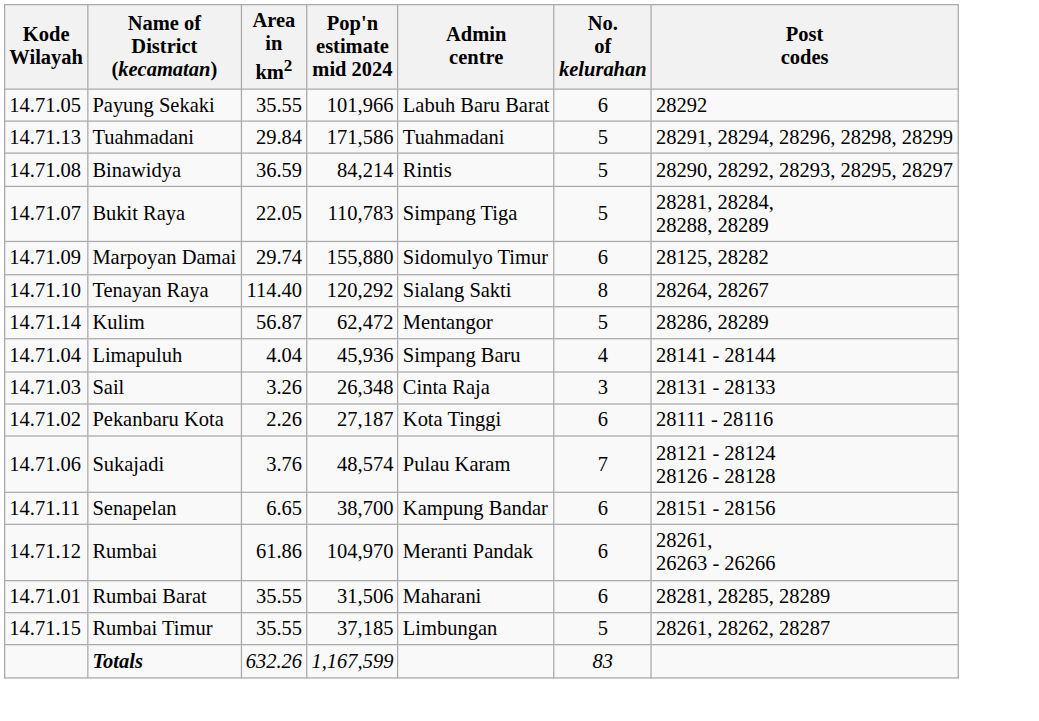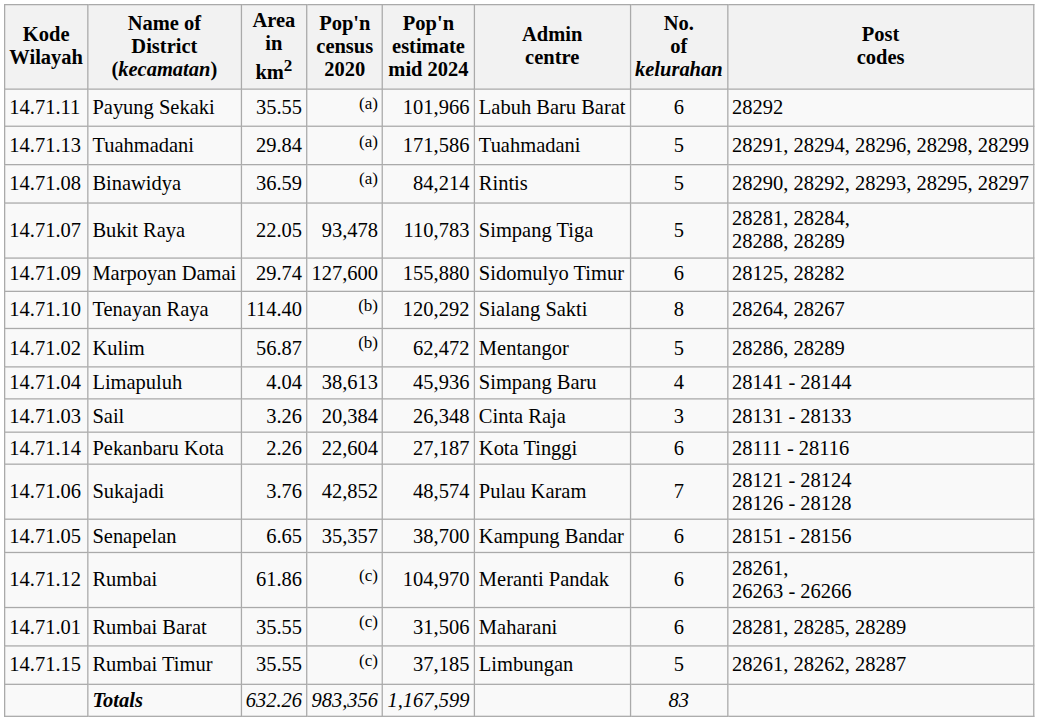 <table class="sortable wikitable"estimate>
 <tr>
 <th>Kode <br>Wilayah</th>
 <th>Name of<br>District<br>(<em>kecamatan</em>)</th>
 <th>Area<br> in <br> km<sup>2</sup></th>
+<th>Pop'n<br>census<br>2020</th>
 <th>Pop'n<br>estimate<br>mid 2024</th>
 <th>Admin <br> centre</th>
 <th>No.<br> of<br><em>kelurahan</em></th>
 <th>Post<br>codes</th>
 </tr>
 <tr>
-<td>14.71.05</td>
+<td>14.71.11</td>
 <td>Payung Sekaki</td>
 <td align="right">35.55</td>
+<td align="right"><sup>(a)</sup></td>
 <td align="right">101,966</td>
 <td>Labuh Baru Barat</td>
 <td align="center">6</td>
 <td>28292</td>
 </tr>
 <tr>
 <td>14.71.13</td>
 <td>Tuahmadani</td>
 <td align="right">29.84</td>
+<td align="right"><sup>(a)</sup></td>
 <td align="right">171,586</td>
 <td>Tuahmadani</td>
 <td align="center">5</td>
 <td>28291, 28294, 28296, 28298, 28299</td>
 </tr>
 <tr>
 <td>14.71.08</td>
 <td>Binawidya</td>
 <td align="right">36.59</td>
+<td align="right"><sup>(a)</sup></td>
 <td align="right">84,214</td>
 <td>Rintis</td>
 <td align="center">5</td>
 <td>28290, 28292, 28293, 28295, 28297</td>
 </tr>
 <tr>
 <td>14.71.07</td>
 <td>Bukit Raya</td>
 <td align="right">22.05</td>
+<td align="right">93,478</td>
 <td align="right">110,783</td>
 <td>Simpang Tiga</td>
 <td align="center">5</td>
 <td>28281, 28284,<br>28288, 28289</td>
 </tr>
 <tr>
 <td>14.71.09</td>
 <td>Marpoyan Damai</td>
 <td align="right">29.74</td>
+<td align="right">127,600</td>
 <td align="right">155,880</td>
 <td>Sidomulyo Timur</td>
 <td align="center">6</td>
 <td>28125, 28282</td>
 </tr>
 <tr>
 <td>14.71.10</td>
 <td>Tenayan Raya</td>
 <td align="right">114.40</td>
+<td align="right"><sup>(b)</sup></td>
 <td align="right">120,292</td>
 <td>Sialang Sakti</td>
 <td align="center">8</td>
 <td>28264, 28267</td>
 </tr>
 <tr>
-<td>14.71.14</td>
+<td>14.71.02</td>
 <td>Kulim</td>
 <td align="right">56.87</td>
+<td align="right"><sup>(b)</sup></td>
 <td align="right">62,472</td>
 <td>Mentangor</td>
 <td align="center">5</td>
 <td>28286, 28289</td>
 </tr>
 <tr>
 <td>14.71.04</td>
 <td>Limapuluh</td>
 <td align="right">4.04</td>
+<td align="right">38,613</td>
 <td align="right">45,936</td>
 <td>Simpang Baru</td>
 <td align="center">4</td>
 <td>28141 - 28144</td>
 </tr>
 <tr>
 <td>14.71.03</td>
 <td>Sail</td>
 <td align="right">3.26</td>
+<td align="right">20,384</td>
 <td align="right">26,348</td>
 <td>Cinta Raja</td>
 <td align="center">3</td>
 <td>28131 - 28133</td>
 </tr>
 <tr>
-<td>14.71.02</td>
+<td>14.71.14</td>
 <td>Pekanbaru Kota</td>
 <td align="right">2.26</td>
+<td align="right">22,604</td>
 <td align="right">27,187</td>
 <td>Kota Tinggi</td>
 <td align="center">6</td>
 <td>28111 - 28116</td>
 </tr>
 <tr>
 <td>14.71.06</td>
 <td>Sukajadi</td>
 <td align="right">3.76</td>
+<td align="right">42,852</td>
 <td align="right">48,574</td>
 <td>Pulau Karam</td>
 <td align="center">7</td>
 <td>28121 - 28124<br>28126 - 28128</td>
 </tr>
 <tr>
-<td>14.71.11</td>
+<td>14.71.05</td>
 <td>Senapelan</td>
 <td align="right">6.65</td>
+<td align="right">35,357</td>
 <td align="right">38,700</td>
 <td>Kampung Bandar</td>
 <td align="center">6</td>
 <td>28151 - 28156</td>
 </tr>
 <tr>
 <td>14.71.12</td>
 <td>Rumbai</td>
 <td align="right">61.86</td>
+<td align="right"><sup>(c)</sup></td>
 <td align="right">104,970</td>
 <td>Meranti Pandak</td>
 <td align="center">6</td>
 <td>28261, <br>26263 - 26266</td>
 </tr>
 <tr>
 <td>14.71.01</td>
 <td>Rumbai Barat</td>
 <td align="right">35.55</td>
+<td align="right"><sup>(c)</sup></td>
 <td align="right">31,506</td>
 <td>Maharani</td>
 <td align="center">6</td>
 <td>28281, 28285, 28289</td>
 </tr>
 <tr>
 <td>14.71.15</td>
 <td>Rumbai Timur</td>
 <td align="right">35.55</td>
+<td align="right"><sup>(c)</sup></td>
 <td align="right">37,185</td>
 <td>Limbungan</td>
 <td align="center">5</td>
 <td>28261, 28262, 28287</td>
 </tr>
 <tr>
 <td></td>
 <td><strong><em>Totals</em></strong></td>
 <td align="right"><em>632.26</em></td>
+<td align="right"><em>983,356</em></td>
 <td align="right"><em>1,167,599</em></td>
 <td></td>
 <td align="center"><em>83</em></td>
 <td></td>
 </tr>
 </table>
